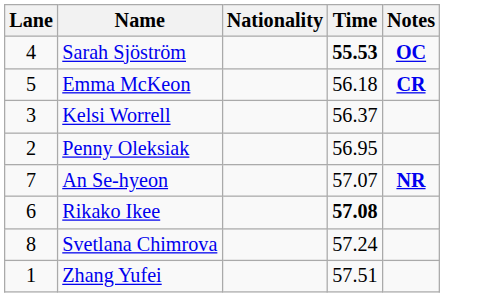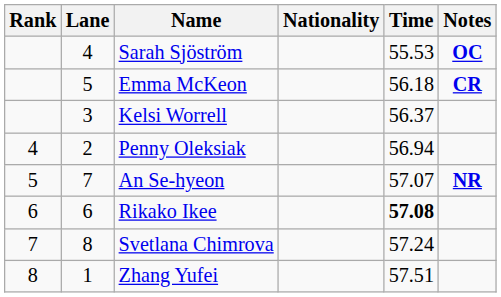 <table class="wikitable sortable" style="text-align:center">
 <tr>
+<th>Rank</th>
 <th>Lane</th>
 <th>Name</th>
 <th>Nationality</th>
 <th>Time</th>
 <th>Notes</th>
 </tr>
 <tr>
+<td></td>
 <td>4</td>
 <td align=left><a href='#'>Sarah Sjöström</a></td>
 <td align=left></td>
-<td><strong>55.53</strong></td>
+<td>55.53</td>
 <td><strong><a href='#'>OC</a></strong></td>
 </tr>
 <tr>
+<td></td>
 <td>5</td>
 <td align=left><a href='#'>Emma McKeon</a></td>
 <td align=left></td>
 <td>56.18</td>
 <td><strong><a href='#'>CR</a></strong></td>
 </tr>
 <tr>
+<td></td>
 <td>3</td>
 <td align=left><a href='#'>Kelsi Worrell</a></td>
 <td align=left></td>
 <td>56.37</td>
 <td></td>
 </tr>
 <tr>
+<td>4</td>
 <td>2</td>
 <td align=left><a href='#'>Penny Oleksiak</a></td>
 <td align=left></td>
-<td>56.95</td>
+<td>56.94</td>
 <td></td>
 </tr>
 <tr>
+<td>5</td>
 <td>7</td>
 <td align=left><a href='#'>An Se-hyeon</a></td>
 <td align=left></td>
 <td>57.07</td>
 <td><strong><a href='#'>NR</a></strong></td>
 </tr>
 <tr>
 <td>6</td>
+<td>6</td>
 <td align=left><a href='#'>Rikako Ikee</a></td>
 <td align=left></td>
 <td><strong>57.08</strong></td>
 <td></td>
 </tr>
 <tr>
+<td>7</td>
 <td>8</td>
 <td align=left><a href='#'>Svetlana Chimrova</a></td>
 <td align=left></td>
 <td>57.24</td>
 <td></td>
 </tr>
 <tr>
+<td>8</td>
 <td>1</td>
 <td align=left><a href='#'>Zhang Yufei</a></td>
 <td align=left></td>
 <td>57.51</td>
 <td></td>
 </tr>
 </table>
